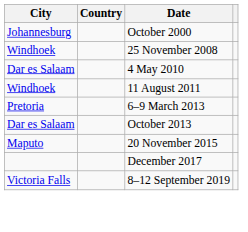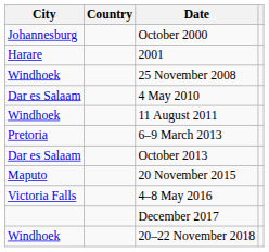 <table class="wikitable">
 <tr>
 <th>City</th>
 <th>Country</th>
 <th>Date</th>
 <th></th>
 </tr>
 <tr>
 <td><a href='#'>Johannesburg</a></td>
 <td></td>
 <td>October 2000</td>
+<td></td>
+</tr>
+<tr>
+<td><a href='#'>Harare</a></td>
+<td></td>
+<td>2001</td>
 <td></td>
 </tr>
 <tr>
 <td><a href='#'>Windhoek</a></td>
 <td></td>
 <td>25 November 2008</td>
 <td></td>
 </tr>
 <tr>
 <td><a href='#'>Dar es Salaam</a></td>
 <td></td>
 <td>4 May 2010</td>
 <td></td>
 </tr>
 <tr>
 <td><a href='#'>Windhoek</a></td>
 <td></td>
 <td>11 August 2011</td>
 <td></td>
 </tr>
 <tr>
 <td><a href='#'>Pretoria</a></td>
 <td></td>
 <td>6–9 March 2013</td>
 <td></td>
 </tr>
 <tr>
 <td><a href='#'>Dar es Salaam</a></td>
 <td></td>
 <td>October 2013</td>
 <td></td>
 </tr>
 <tr>
 <td><a href='#'>Maputo</a></td>
 <td></td>
 <td>20 November 2015</td>
 <td></td>
 </tr>
 <tr>
+<td><a href='#'>Victoria Falls</a></td>
+<td></td>
+<td>4–8 May 2016</td>
+<td></td>
+</tr>
+<tr>
 <td></td>
 <td></td>
 <td>December 2017</td>
 <td></td>
 </tr>
 <tr>
-<td><a href='#'>Victoria Falls</a></td>
+<td><a href='#'>Windhoek</a></td>
 <td></td>
-<td>8–12 September 2019</td>
+<td>20–22 November 2018</td>
 <td></td>
 </tr>
 </table>
